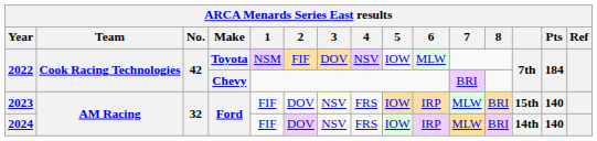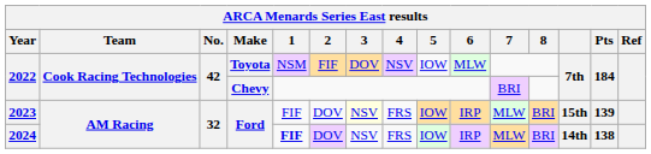 <table class="wikitable" style="text-align:center; font-size:75%">
 <tr>
 <th colspan=15><a href='#'>ARCA Menards Series East</a> results</th>
 </tr>
 <tr>
 <th>Year</th>
 <th>Team</th>
 <th>No.</th>
 <th>Make</th>
 <th>1</th>
 <th>2</th>
 <th>3</th>
 <th>4</th>
 <th>5</th>
 <th>6</th>
 <th>7</th>
 <th>8</th>
 <th></th>
 <th>Pts</th>
 <th>Ref</th>
 </tr>
 <tr>
 <th rowspan=2><a href='#'>2022</a></th>
 <th rowspan=2><a href='#'>Cook Racing Technologies</a></th>
 <th rowspan=2>42</th>
 <th><a href='#'>Toyota</a></th>
 <td style="background:#EFCFFF;"><a href='#'>NSM</a><br></td>
 <td style="background:#FFDF9F;"><a href='#'>FIF</a><br></td>
 <td style="background:#FFDF9F;"><a href='#'>DOV</a><br></td>
 <td style="background:#EFCFFF;"><a href='#'>NSV</a><br></td>
 <td><a href='#'>IOW</a></td>
 <td style="background:#DFFFDF;"><a href='#'>MLW</a><br></td>
 <td colspan=2></td>
 <th rowspan=2>7th</th>
 <th rowspan=2>184</th>
 <th rowspan=2></th>
 </tr>
 <tr>
 <th><a href='#'>Chevy</a></th>
 <td colspan=6></td>
 <td style="background:#EFCFFF;"><a href='#'>BRI</a><br></td>
 <td></td>
 </tr>
 <tr>
 <th><a href='#'>2023</a></th>
 <th rowspan=2><a href='#'>AM Racing</a></th>
 <th rowspan=2>32</th>
 <th rowspan=2><a href='#'>Ford</a></th>
 <td><a href='#'>FIF</a></td>
 <td><a href='#'>DOV</a></td>
 <td style="background: lightyellow;"><a href='#'>NSV</a></td>
 <td><a href='#'>FRS</a></td>
 <td style="background:#FFDF9F;"><a href='#'>IOW</a><br></td>
 <td style="background:#FFDF9F;"><a href='#'>IRP</a><br></td>
 <td style="background:#DFFFDF;"><a href='#'>MLW</a><br></td>
 <td style="background:#FFDF9F;"><a href='#'>BRI</a><br></td>
 <th>15th</th>
-<th>140</th>
+<th>139</th>
 <th></th>
 </tr>
 <tr>
 <th><a href='#'>2024</a></th>
-<td><a href='#'>FIF</a></td>
+<td><strong><a href='#'>FIF</a></strong></td>
 <td style="background:#EFCFFF;"><a href='#'>DOV</a><br></td>
 <td><a href='#'>NSV</a></td>
 <td><a href='#'>FRS</a></td>
 <td style="background:#DFFFDF;"><a href='#'>IOW</a><br></td>
 <td style="background:#EFCFFF;"><a href='#'>IRP</a><br></td>
 <td style="background:#FFDF9F;"><a href='#'>MLW</a><br></td>
 <td style="background:#EFCFFF;"><a href='#'>BRI</a><br></td>
 <th>14th</th>
-<th>140</th>
+<th>138</th>
 <th></th>
 </tr>
 </table>
